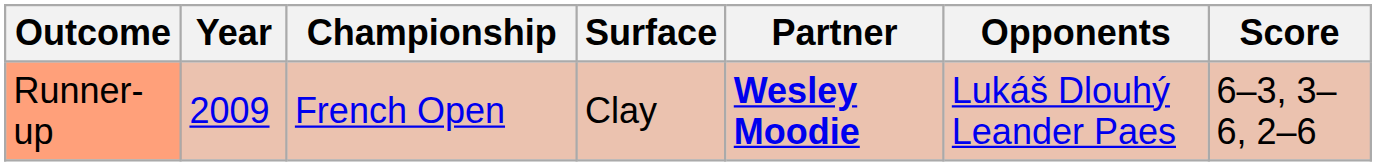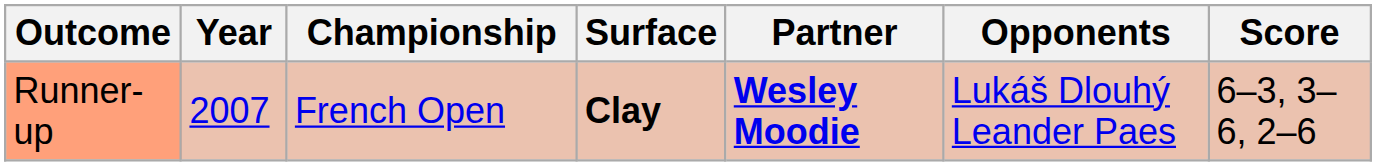 <table class="sortable wikitable">
 <tr>
 <th width="75">Outcome</th>
 <th width="50">Year</th>
 <th width="150">Championship</th>
 <th width="50">Surface</th>
 <th width="180">Partner</th>
 <th width="180">Opponents</th>
 <th width="120">Score</th>
 </tr>
 <tr bgcolor=#EBC2AF>
 <td bgcolor="FFA07A">Runner-up</td>
-<td><a href='#'>2009</a></td>
+<td><a href='#'>2007</a></td>
 <td><a href='#'>French Open</a></td>
-<td>Clay</td>
+<td><strong>Clay</strong></td>
 <td><strong> <a href='#'>Wesley Moodie</a></strong></td>
 <td> <a href='#'>Lukáš Dlouhý</a> <br>  <a href='#'>Leander Paes</a></td>
 <td>6–3, 3–6, 2–6</td>
 </tr>
 </table>
